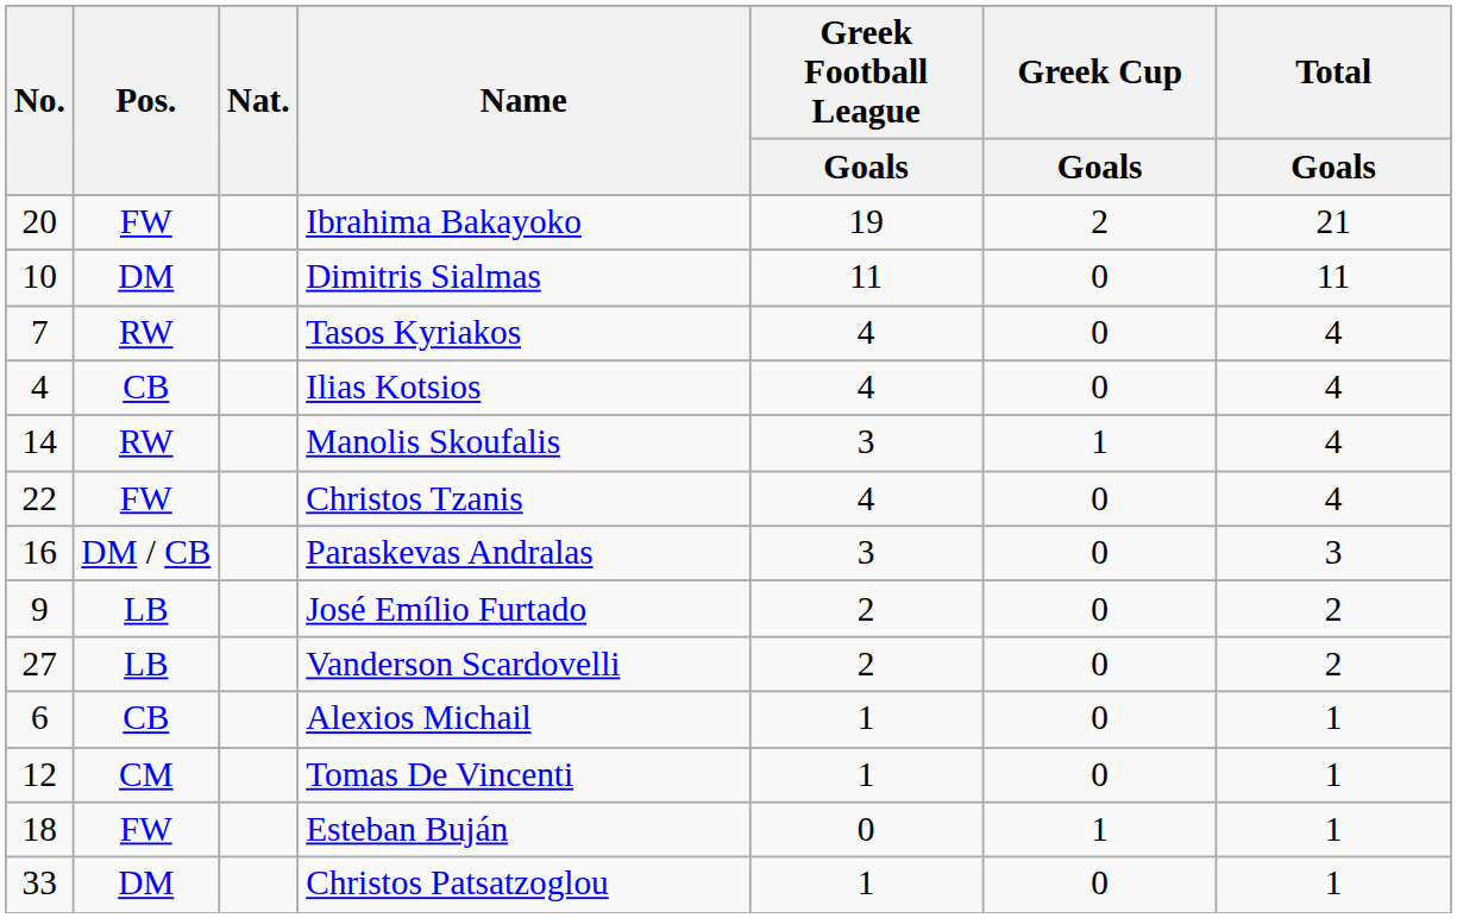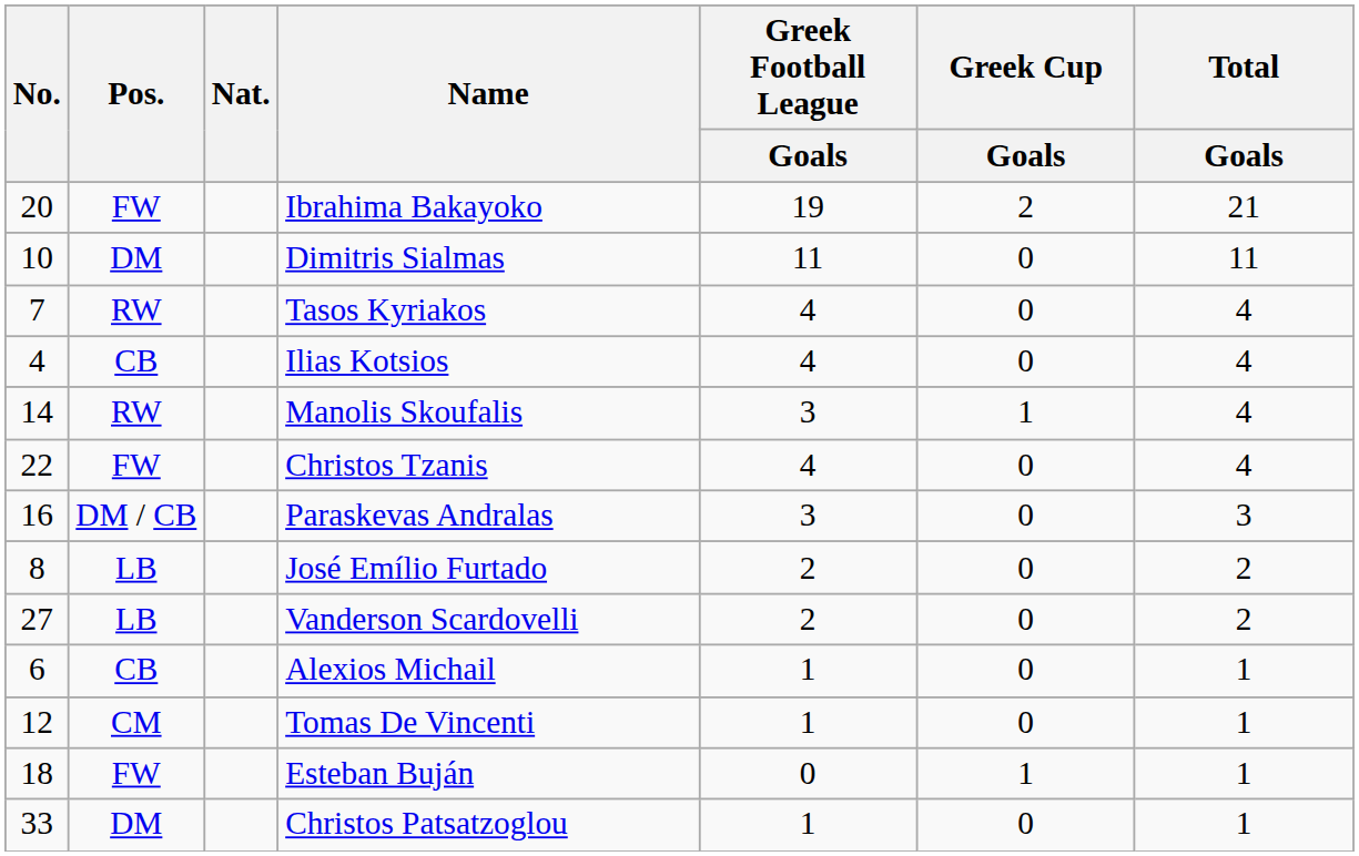 <table class="wikitable sortable" style="text-align:center">
 <tr>
 <th rowspan="2" style="text-align:center;">No.</th>
 <th rowspan="2" style="text-align:center;">Pos.</th>
 <th rowspan="2" style="text-align:center;">Nat.</th>
 <th rowspan="2" style="text-align:center; width:200px;">Name</th>
 <th style="text-align:center; width:100px;">Greek Football League</th>
 <th style="text-align:center; width:100px;">Greek Cup</th>
 <th style="text-align:center; width:100px;">Total</th>
 </tr>
 <tr>
 <th style="text-align:center;">Goals</th>
 <th style="text-align:center;">Goals</th>
 <th style="text-align:center;">Goals</th>
 </tr>
 <tr>
 <td>20</td>
 <td><a href='#'>FW</a></td>
 <td></td>
 <td align=left><a href='#'>Ibrahima Bakayoko</a></td>
 <td>19</td>
 <td>2</td>
 <td>21</td>
 </tr>
 <tr>
 <td>10</td>
 <td><a href='#'>DM</a></td>
 <td></td>
 <td align=left><a href='#'>Dimitris Sialmas</a></td>
 <td>11</td>
 <td>0</td>
 <td>11</td>
 </tr>
 <tr>
 <td>7</td>
 <td><a href='#'>RW</a></td>
 <td></td>
 <td align=left><a href='#'>Tasos Kyriakos</a></td>
 <td>4</td>
 <td>0</td>
 <td>4</td>
 </tr>
 <tr>
 <td>4</td>
 <td><a href='#'>CB</a></td>
 <td></td>
 <td align=left><a href='#'>Ilias Kotsios</a></td>
 <td>4</td>
 <td>0</td>
 <td>4</td>
 </tr>
 <tr>
 <td>14</td>
 <td><a href='#'>RW</a></td>
 <td></td>
 <td align=left><a href='#'>Manolis Skoufalis</a></td>
 <td>3</td>
 <td>1</td>
 <td>4</td>
 </tr>
 <tr>
 <td>22</td>
 <td><a href='#'>FW</a></td>
 <td></td>
 <td align=left><a href='#'>Christos Tzanis</a></td>
 <td>4</td>
 <td>0</td>
 <td>4</td>
 </tr>
 <tr>
 <td>16</td>
 <td><a href='#'>DM</a> / <a href='#'>CB</a></td>
 <td></td>
 <td align=left><a href='#'>Paraskevas Andralas</a></td>
 <td>3</td>
 <td>0</td>
 <td>3</td>
 </tr>
 <tr>
-<td>9</td>
+<td>8</td>
 <td><a href='#'>LB</a></td>
 <td> </td>
 <td align=left><a href='#'>José Emílio Furtado</a></td>
 <td>2</td>
 <td>0</td>
 <td>2</td>
 </tr>
 <tr>
 <td>27</td>
 <td><a href='#'>LB</a></td>
 <td> </td>
 <td align=left><a href='#'>Vanderson Scardovelli</a></td>
 <td>2</td>
 <td>0</td>
 <td>2</td>
 </tr>
 <tr>
 <td>6</td>
 <td><a href='#'>CB</a></td>
 <td></td>
 <td align=left><a href='#'>Alexios Michail</a></td>
 <td>1</td>
 <td>0</td>
 <td>1</td>
 </tr>
 <tr>
 <td>12</td>
 <td><a href='#'>CM</a></td>
 <td></td>
 <td align=left><a href='#'>Tomas De Vincenti</a></td>
 <td>1</td>
 <td>0</td>
 <td>1</td>
 </tr>
 <tr>
 <td>18</td>
 <td><a href='#'>FW</a></td>
 <td></td>
 <td align=left><a href='#'>Esteban Buján</a></td>
 <td>0</td>
 <td>1</td>
 <td>1</td>
 </tr>
 <tr>
 <td>33</td>
 <td><a href='#'>DM</a></td>
 <td></td>
 <td align=left><a href='#'>Christos Patsatzoglou</a></td>
 <td>1</td>
 <td>0</td>
 <td>1</td>
 </tr>
 </table>
